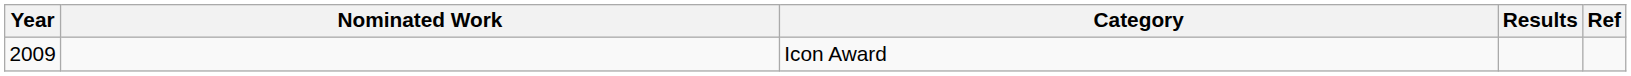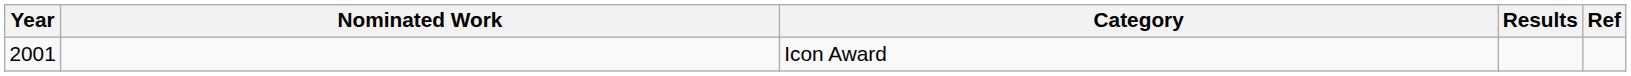 <table class="wikitable">
 <tr>
 <th scope="col" style="width:1em;">Year</th>
 <th scope="col" style="width:35em;">Nominated Work</th>
 <th scope="col" style="width:35em;">Category</th>
 <th scope="col" style="width:1em;">Results</th>
 <th scope="col" style="width:1em;">Ref</th>
 </tr>
 <tr>
-<td>2009</td>
+<td>2001</td>
 <td></td>
 <td>Icon Award</td>
 <td></td>
 <td></td>
 </tr>
 </table>
